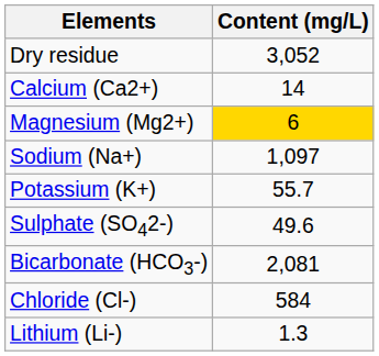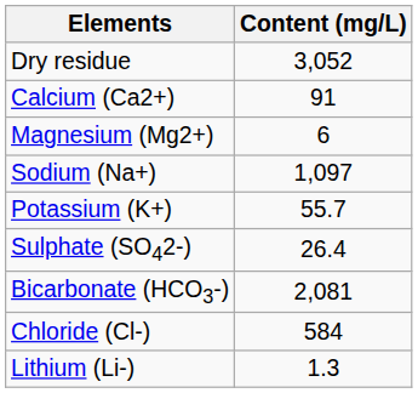 <table class="wikitable">
 <tr>
 <th>Elements</th>
 <th>Content (mg/L)</th>
 </tr>
 <tr>
 <td>Dry residue</td>
 <td align="center">3,052</td>
 </tr>
 <tr>
 <td><a href='#'>Calcium</a> (Ca2+)</td>
-<td align="center">14</td>
+<td align="center">91</td>
 </tr>
 <tr>
 <td><a href='#'>Magnesium</a> (Mg2+)</td>
-<td align="center" style="background: gold;">6</td>
+<td align="center">6</td>
 </tr>
 <tr>
 <td><a href='#'>Sodium</a> (Na+)</td>
 <td align="center">1,097</td>
 </tr>
 <tr>
 <td><a href='#'>Potassium</a> (K+)</td>
 <td align="center">55.7</td>
 </tr>
 <tr>
 <td><a href='#'>Sulphate</a> (SO<sub>4</sub>2-)</td>
-<td align="center">49.6</td>
+<td align="center">26.4</td>
 </tr>
 <tr>
 <td><a href='#'>Bicarbonate</a> (HCO<sub>3</sub>-)</td>
 <td align="center">2,081</td>
 </tr>
 <tr>
 <td><a href='#'>Chloride</a> (Cl-)</td>
 <td align="center">584</td>
 </tr>
 <tr>
 <td><a href='#'>Lithium</a> (Li-)</td>
 <td align="center">1.3</td>
 </tr>
 </table>
